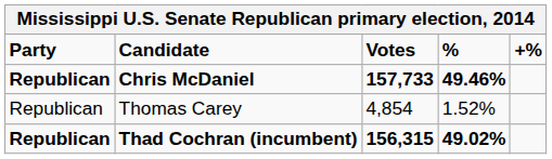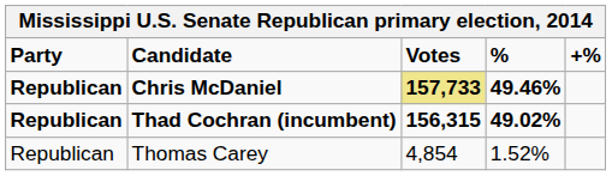 <table class="wikitable">
 <tr>
 <th colspan="5">Mississippi U.S. Senate Republican primary election, 2014</th>
 </tr>
 <tr>
 <td><strong>Party</strong></td>
 <td><strong>Candidate</strong></td>
 <td><strong>Votes</strong></td>
 <td><strong>%</strong></td>
 <td><strong>+%</strong></td>
 </tr>
 <tr>
 <td><strong>Republican</strong></td>
 <td><strong>Chris McDaniel</strong></td>
-<td><strong>157,733</strong></td>
+<td style="background: khaki;"><strong>157,733</strong></td>
 <td><strong>49.46%</strong></td>
+<td></td>
+</tr>
+<tr>
+<td><strong>Republican</strong></td>
+<td><strong>Thad Cochran (incumbent)</strong></td>
+<td><strong>156,315</strong></td>
+<td><strong>49.02%</strong></td>
 <td></td>
 </tr>
 <tr>
 <td>Republican</td>
 <td>Thomas Carey</td>
 <td>4,854</td>
 <td>1.52%</td>
 <td></td>
 </tr>
-<tr>
-<td><strong>Republican</strong></td>
-<td><strong>Thad Cochran (incumbent)</strong></td>
-<td><strong>156,315</strong></td>
-<td><strong>49.02%</strong></td>
-<td></td>
-</tr>
 </table>
